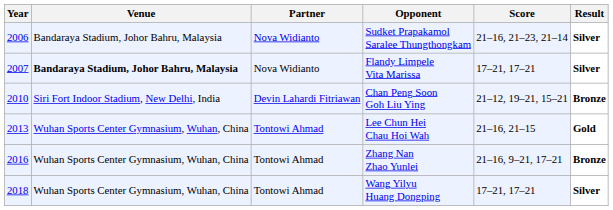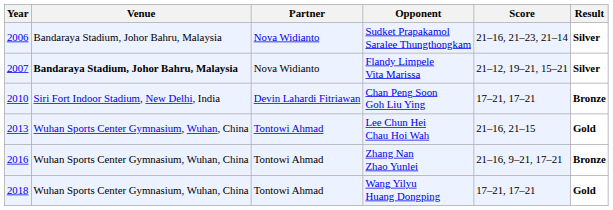 <table class="sortable wikitable" style="font-size: 90%">
 <tr>
 <th>Year</th>
 <th>Venue</th>
 <th>Partner</th>
 <th>Opponent</th>
 <th>Score</th>
 <th>Result</th>
 </tr>
 <tr style="background:#ECF2FF">
 <td align="center"><a href='#'>2006</a></td>
 <td align="left">Bandaraya Stadium, Johor Bahru, Malaysia</td>
 <td align="left"> <a href='#'>Nova Widianto</a></td>
 <td align="left"> <a href='#'>Sudket Prapakamol</a> <br>  <a href='#'>Saralee Thungthongkam</a></td>
 <td align="left">21–16, 21–23, 21–14</td>
 <td style="text-align:left; background:white"> <strong>Silver</strong></td>
 </tr>
 <tr style="background:#ECF2FF">
 <td align="center"><a href='#'>2007</a></td>
 <td align="left"><strong>Bandaraya Stadium, Johor Bahru, Malaysia</strong></td>
 <td align="left"> Nova Widianto</td>
 <td align="left"> <a href='#'>Flandy Limpele</a> <br>  <a href='#'>Vita Marissa</a></td>
-<td align="left">17–21, 17–21</td>
+<td align="left">21–12, 19–21, 15–21</td>
 <td style="text-align:left; background:white"> <strong>Silver</strong></td>
 </tr>
 <tr style="background:#ECF2FF">
 <td align="center"><a href='#'>2010</a></td>
 <td align="left"><a href='#'>Siri Fort Indoor Stadium</a>, <a href='#'>New Delhi</a>, India</td>
 <td align="left"> <a href='#'>Devin Lahardi Fitriawan</a></td>
 <td align="left"> <a href='#'>Chan Peng Soon</a> <br>  <a href='#'>Goh Liu Ying</a></td>
-<td align="left">21–12, 19–21, 15–21</td>
+<td align="left">17–21, 17–21</td>
 <td style="text-align:left; background:white"> <strong>Bronze</strong></td>
 </tr>
 <tr style="background:#ECF2FF">
 <td align="center"><a href='#'>2013</a></td>
 <td align="left"><a href='#'>Wuhan Sports Center Gymnasium</a>, <a href='#'>Wuhan</a>, China</td>
 <td align="left"> <a href='#'>Tontowi Ahmad</a></td>
 <td align="left"> <a href='#'>Lee Chun Hei</a> <br>  <a href='#'>Chau Hoi Wah</a></td>
 <td align="left">21–16, 21–15</td>
 <td style="text-align:left; background:white"> <strong>Gold</strong></td>
 </tr>
 <tr style="background:#ECF2FF">
 <td align="center"><a href='#'>2016</a></td>
 <td align="left">Wuhan Sports Center Gymnasium, Wuhan, China</td>
 <td align="left"> Tontowi Ahmad</td>
 <td align="left"> <a href='#'>Zhang Nan</a> <br>  <a href='#'>Zhao Yunlei</a></td>
 <td align="left">21–16, 9–21, 17–21</td>
 <td style="text-align:left; background:white"> <strong>Bronze</strong></td>
 </tr>
 <tr style="background:#ECF2FF">
 <td align="center"><a href='#'>2018</a></td>
 <td align="left">Wuhan Sports Center Gymnasium, Wuhan, China</td>
 <td align="left"> Tontowi Ahmad</td>
 <td align="left"> <a href='#'>Wang Yilyu</a> <br>  <a href='#'>Huang Dongping</a></td>
 <td align="left">17–21, 17–21</td>
-<td style="text-align:left; background:white"> <strong>Silver</strong></td>
+<td style="text-align:left; background:white"> <strong>Gold</strong></td>
 </tr>
 </table>
